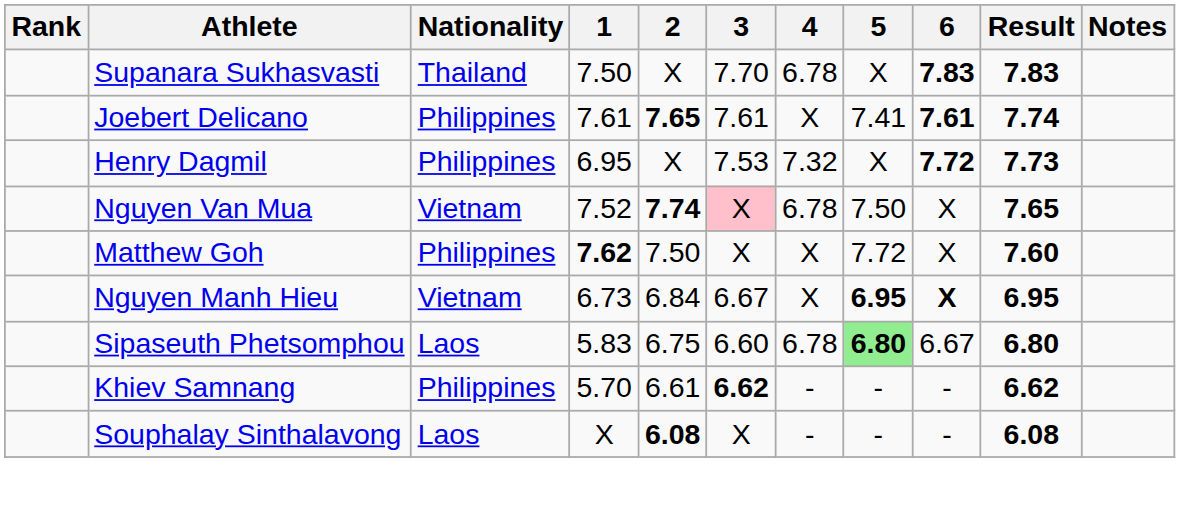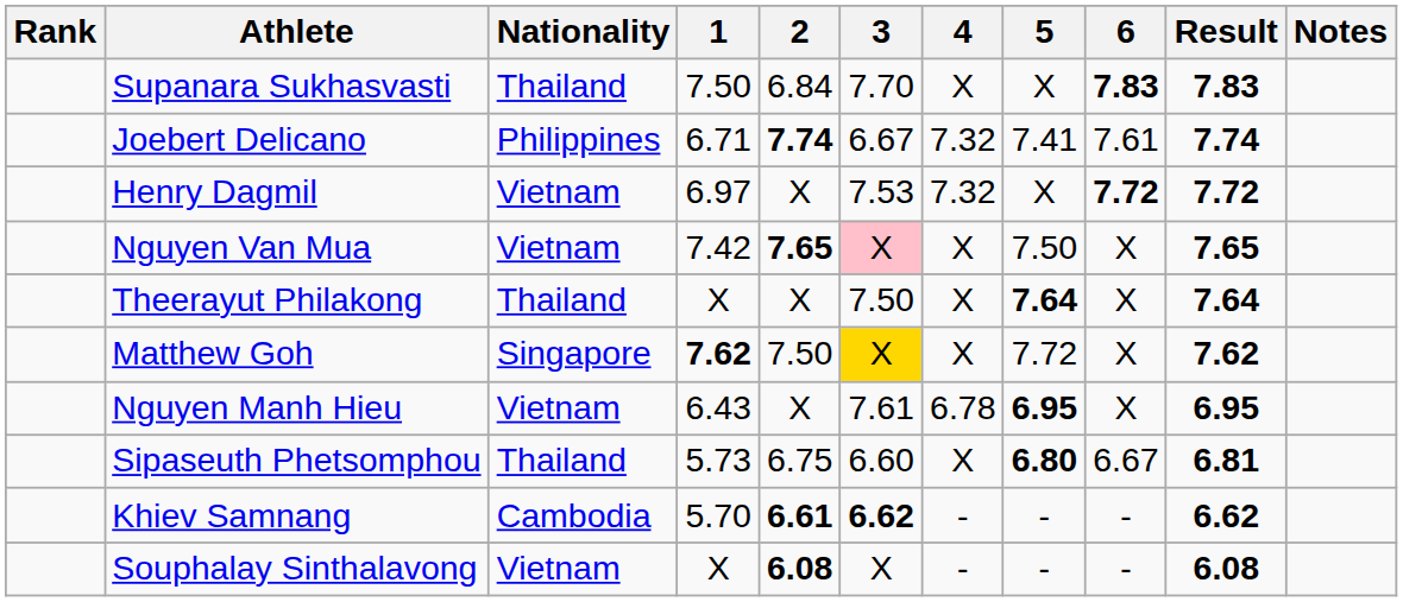 <table class="wikitable sortable" style="text-align:center">
 <tr>
 <th>Rank</th>
 <th>Athlete</th>
 <th>Nationality</th>
 <th>1</th>
 <th>2</th>
 <th>3</th>
 <th>4</th>
 <th>5</th>
 <th>6</th>
 <th>Result</th>
 <th>Notes</th>
 </tr>
 <tr>
 <td></td>
 <td align=left><a href='#'>Supanara Sukhasvasti</a></td>
 <td align=left> <a href='#'>Thailand</a></td>
 <td>7.50</td>
+<td>6.84</td>
+<td>7.70</td>
 <td>X</td>
-<td>7.70</td>
-<td>6.78</td>
 <td>X</td>
 <td><strong>7.83</strong></td>
 <td><strong>7.83</strong></td>
 <td></td>
 </tr>
 <tr>
 <td></td>
 <td align=left><a href='#'>Joebert Delicano</a></td>
 <td align=left> <a href='#'>Philippines</a></td>
+<td>6.71</td>
+<td><strong>7.74</strong></td>
+<td>6.67</td>
+<td>7.32</td>
+<td>7.41</td>
 <td>7.61</td>
-<td><strong>7.65</strong></td>
-<td>7.61</td>
-<td>X</td>
-<td>7.41</td>
-<td><strong>7.61</strong></td>
 <td><strong>7.74</strong></td>
 <td></td>
 </tr>
 <tr>
 <td></td>
 <td align=left><a href='#'>Henry Dagmil</a></td>
-<td align=left> <a href='#'>Philippines</a></td>
-<td>6.95</td>
+<td align=left> <a href='#'>Vietnam</a></td>
+<td>6.97</td>
 <td>X</td>
 <td>7.53</td>
 <td>7.32</td>
 <td>X</td>
 <td><strong>7.72</strong></td>
-<td><strong>7.73</strong></td>
+<td><strong>7.72</strong></td>
 <td></td>
 </tr>
 <tr>
 <td></td>
 <td align=left><a href='#'>Nguyen Van Mua</a></td>
 <td align=left> <a href='#'>Vietnam</a></td>
-<td>7.52</td>
-<td><strong>7.74</strong></td>
+<td>7.42</td>
+<td><strong>7.65</strong></td>
 <td style="background: pink;">X</td>
-<td>6.78</td>
+<td>X</td>
 <td>7.50</td>
 <td>X</td>
 <td><strong>7.65</strong></td>
 <td></td>
 </tr>
 <tr>
 <td></td>
+<td align=left><a href='#'>Theerayut Philakong</a></td>
+<td align=left> <a href='#'>Thailand</a></td>
+<td>X</td>
+<td>X</td>
+<td>7.50</td>
+<td>X</td>
+<td><strong>7.64</strong></td>
+<td>X</td>
+<td><strong>7.64</strong></td>
+<td></td>
+</tr>
+<tr>
+<td></td>
 <td align=left><a href='#'>Matthew Goh</a></td>
-<td align=left> <a href='#'>Philippines</a></td>
+<td align=left> <a href='#'>Singapore</a></td>
 <td><strong>7.62</strong></td>
 <td>7.50</td>
-<td>X</td>
+<td style="background: gold;">X</td>
 <td>X</td>
 <td>7.72</td>
 <td>X</td>
-<td><strong>7.60</strong></td>
+<td><strong>7.62</strong></td>
 <td></td>
 </tr>
 <tr>
 <td></td>
 <td align=left><a href='#'>Nguyen Manh Hieu</a></td>
 <td align=left> <a href='#'>Vietnam</a></td>
-<td>6.73</td>
-<td>6.84</td>
-<td>6.67</td>
+<td>6.43</td>
 <td>X</td>
+<td>7.61</td>
+<td>6.78</td>
 <td><strong>6.95</strong></td>
-<td><strong>X</strong></td>
+<td>X</td>
 <td><strong>6.95</strong></td>
 <td></td>
 </tr>
 <tr>
 <td></td>
 <td align=left><a href='#'>Sipaseuth Phetsomphou</a></td>
-<td align=left> <a href='#'>Laos</a></td>
-<td>5.83</td>
+<td align=left> <a href='#'>Thailand</a></td>
+<td>5.73</td>
 <td>6.75</td>
 <td>6.60</td>
-<td>6.78</td>
-<td style="background: lightgreen;"><strong>6.80</strong></td>
+<td>X</td>
+<td><strong>6.80</strong></td>
 <td>6.67</td>
-<td><strong>6.80</strong></td>
+<td><strong>6.81</strong></td>
 <td></td>
 </tr>
 <tr>
 <td></td>
 <td align=left><a href='#'>Khiev Samnang</a></td>
-<td align=left> <a href='#'>Philippines</a></td>
+<td align=left> <a href='#'>Cambodia</a></td>
 <td>5.70</td>
-<td>6.61</td>
+<td><strong>6.61</strong></td>
 <td><strong>6.62</strong></td>
 <td>-</td>
 <td>-</td>
 <td>-</td>
 <td><strong>6.62</strong></td>
 <td></td>
 </tr>
 <tr>
 <td></td>
 <td align=left><a href='#'>Souphalay Sinthalavong</a></td>
-<td align=left> <a href='#'>Laos</a></td>
+<td align=left> <a href='#'>Vietnam</a></td>
 <td>X</td>
 <td><strong>6.08</strong></td>
 <td>X</td>
 <td>-</td>
 <td>-</td>
 <td>-</td>
 <td><strong>6.08</strong></td>
 <td></td>
 </tr>
 </table>
